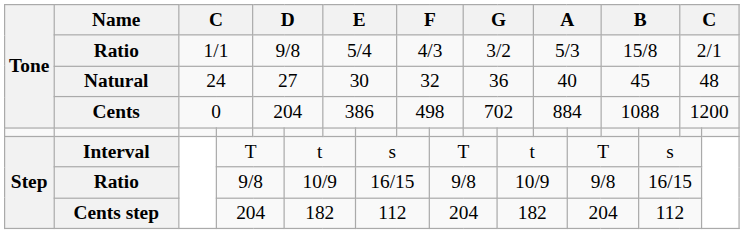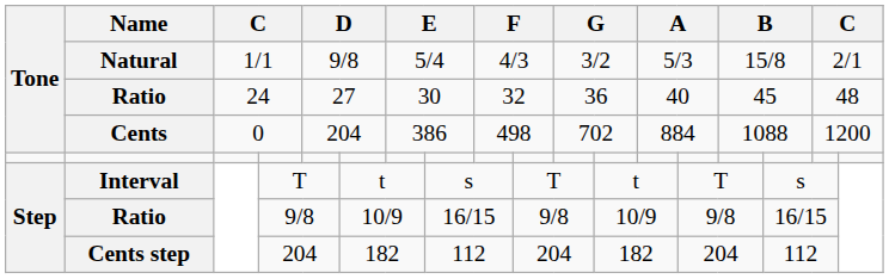 <table class="wikitable" style="text-align: center">
 <tr>
 <th rowspan="4">Tone</th>
 <th style="width:6em;">Name</th>
 <th colspan="2" style="width: 3em">C</th>
 <th colspan="2" style="width: 3em">D</th>
 <th colspan="2" style="width: 3em">E</th>
 <th colspan="2" style="width: 3em">F</th>
 <th colspan="2" style="width: 3em">G</th>
 <th colspan="2" style="width: 3em">A</th>
 <th colspan="2" style="width: 3em">B</th>
 <th colspan="2" style="width: 3em">C</th>
 </tr>
 <tr>
-<th>Ratio</th>
+<th>Natural</th>
 <td colspan="2">1/1</td>
 <td colspan="2">9/8</td>
 <td colspan="2">5/4</td>
 <td colspan="2">4/3</td>
 <td colspan="2">3/2</td>
 <td colspan="2">5/3</td>
 <td colspan="2">15/8</td>
 <td colspan="2">2/1</td>
 </tr>
 <tr>
-<th>Natural</th>
+<th>Ratio</th>
 <td colspan="2">24</td>
 <td colspan="2">27</td>
 <td colspan="2">30</td>
 <td colspan="2">32</td>
 <td colspan="2">36</td>
 <td colspan="2">40</td>
 <td colspan="2">45</td>
 <td colspan="2">48</td>
 </tr>
 <tr>
 <th>Cents</th>
 <td colspan="2">0</td>
 <td colspan="2">204</td>
 <td colspan="2">386</td>
 <td colspan="2">498</td>
 <td colspan="2">702</td>
 <td colspan="2">884</td>
 <td colspan="2">1088</td>
 <td colspan="2">1200</td>
 </tr>
 <tr>
 <td></td>
 <td></td>
 <td></td>
 <td></td>
 <td></td>
 <td></td>
 <td></td>
 <td></td>
 <td></td>
 <td></td>
 <td></td>
 <td></td>
 <td></td>
 <td></td>
 <td></td>
 <td></td>
 <td></td>
 <td></td>
 </tr>
 <tr>
 <th rowspan="3">Step</th>
 <th>Interval</th>
 <td rowspan=3 style="background-color: white; width:1.5em"> </td>
 <td colspan="2" style="width:3em">T</td>
 <td colspan="2" style="width:3em">t</td>
 <td colspan="2" style="width:3em">s</td>
 <td colspan="2" style="width:3em">T</td>
 <td colspan="2" style="width:3em">t</td>
 <td colspan="2" style="width:3em">T</td>
 <td colspan="2" style="width:3em">s</td>
 <td rowspan=3 style="background-color: white; width: 1.5em"> </td>
 </tr>
 <tr>
 <th>Ratio</th>
 <td colspan="2">9/8</td>
 <td colspan="2">10/9</td>
 <td colspan="2">16/15</td>
 <td colspan="2">9/8</td>
 <td colspan="2">10/9</td>
 <td colspan="2">9/8</td>
 <td colspan="2">16/15</td>
 </tr>
 <tr>
 <th>Cents step</th>
 <td colspan="2">204</td>
 <td colspan="2">182</td>
 <td colspan="2">112</td>
 <td colspan="2">204</td>
 <td colspan="2">182</td>
 <td colspan="2">204</td>
 <td colspan="2">112</td>
 </tr>
 </table>
